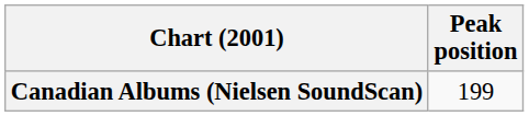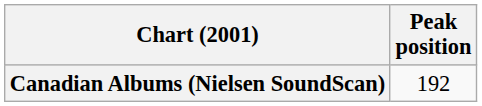 <table class="wikitable plainrowheaders">
 <tr>
 <th>Chart (2001)</th>
 <th>Peak<br>position</th>
 </tr>
 <tr>
 <th scope="row">Canadian Albums (Nielsen SoundScan)</th>
-<td align=center>199</td>
+<td align=center>192</td>
 </tr>
 </table>
